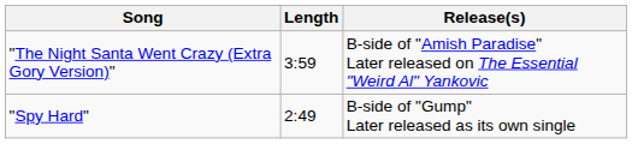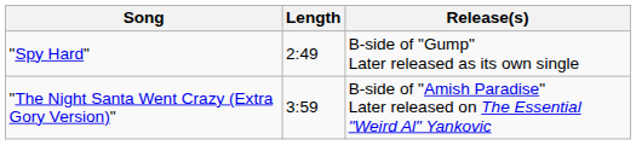 <table class="wikitable sortable">
 <tr>
 <th>Song</th>
 <th>Length</th>
 <th>Release(s)</th>
 </tr>
 <tr>
+<td>"<a href='#'>Spy Hard</a>"</td>
+<td>2:49</td>
+<td rowspan="1">B-side of "Gump"<br>Later released as its own single</td>
+</tr>
+<tr>
 <td>"<a href='#'>The Night Santa Went Crazy (Extra Gory Version)</a>"</td>
 <td>3:59</td>
 <td rowspan="1">B-side of "<a href='#'>Amish Paradise</a>"<br>Later released on <em><a href='#'>The Essential "Weird Al" Yankovic</a></em></td>
 </tr>
-<tr>
-<td>"<a href='#'>Spy Hard</a>"</td>
-<td>2:49</td>
-<td rowspan="1">B-side of "Gump"<br>Later released as its own single</td>
-</tr>
 </table>
